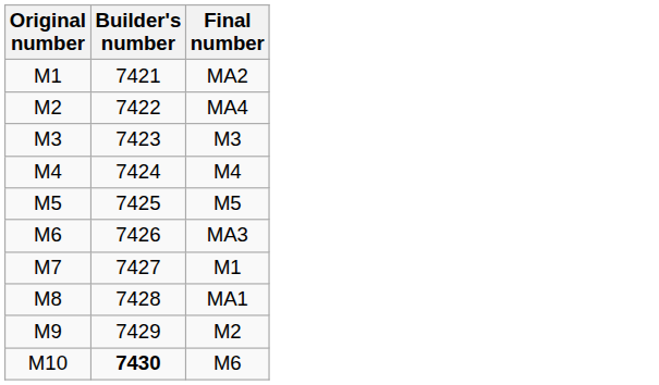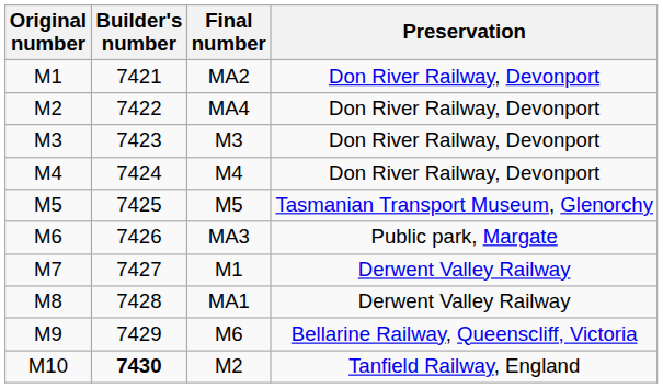 <table class="wikitable sortable" style=text-align:center>
 <tr>
 <th>Original<br>number</th>
 <th>Builder's<br>number</th>
 <th>Final<br>number</th>
+<th>Preservation</th>
 </tr>
 <tr>
 <td>M1</td>
 <td>7421</td>
 <td>MA2</td>
+<td><a href='#'>Don River Railway</a>, <a href='#'>Devonport</a></td>
 </tr>
 <tr>
 <td>M2</td>
 <td>7422</td>
 <td>MA4</td>
+<td>Don River Railway, Devonport</td>
 </tr>
 <tr>
 <td>M3</td>
 <td>7423</td>
 <td>M3</td>
+<td>Don River Railway, Devonport</td>
 </tr>
 <tr>
 <td>M4</td>
 <td>7424</td>
 <td>M4</td>
+<td>Don River Railway, Devonport</td>
 </tr>
 <tr>
 <td>M5</td>
 <td>7425</td>
 <td>M5</td>
+<td><a href='#'>Tasmanian Transport Museum</a>, <a href='#'>Glenorchy</a></td>
 </tr>
 <tr>
 <td>M6</td>
 <td>7426</td>
 <td>MA3</td>
+<td>Public park, <a href='#'>Margate</a></td>
 </tr>
 <tr>
 <td>M7</td>
 <td>7427</td>
 <td>M1</td>
+<td><a href='#'>Derwent Valley Railway</a></td>
 </tr>
 <tr>
 <td>M8</td>
 <td>7428</td>
 <td>MA1</td>
+<td>Derwent Valley Railway</td>
 </tr>
 <tr>
 <td>M9</td>
 <td>7429</td>
-<td>M2</td>
+<td>M6</td>
+<td><a href='#'>Bellarine Railway</a>, <a href='#'>Queenscliff, Victoria</a></td>
 </tr>
 <tr>
 <td>M10</td>
 <td><strong>7430</strong></td>
-<td>M6</td>
+<td>M2</td>
+<td><a href='#'>Tanfield Railway</a>, England</td>
 </tr>
 </table>
